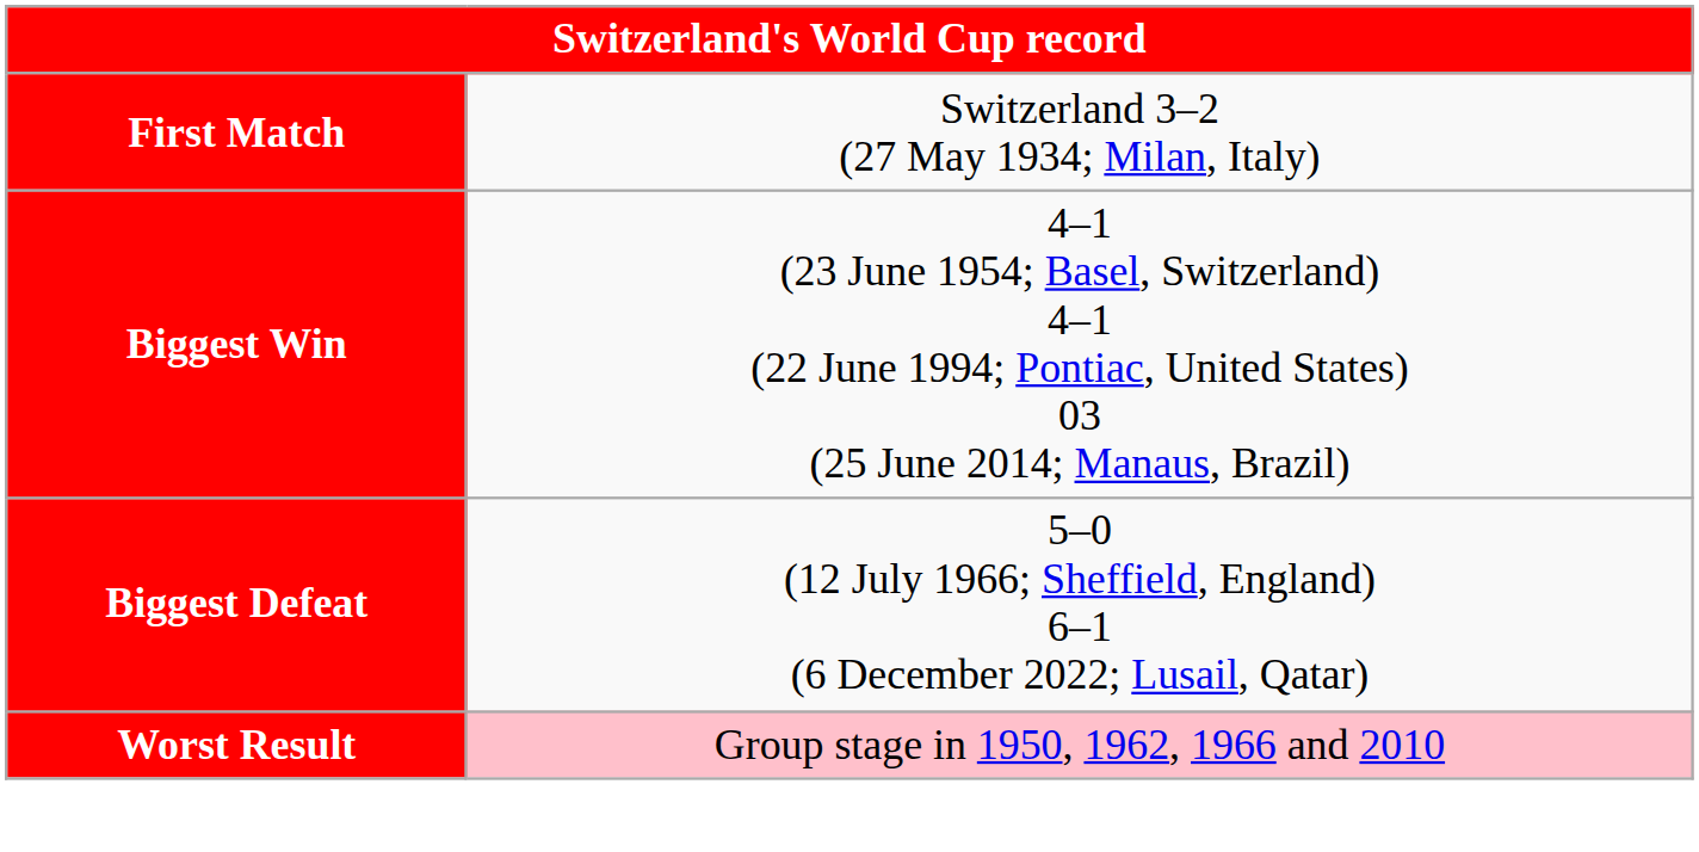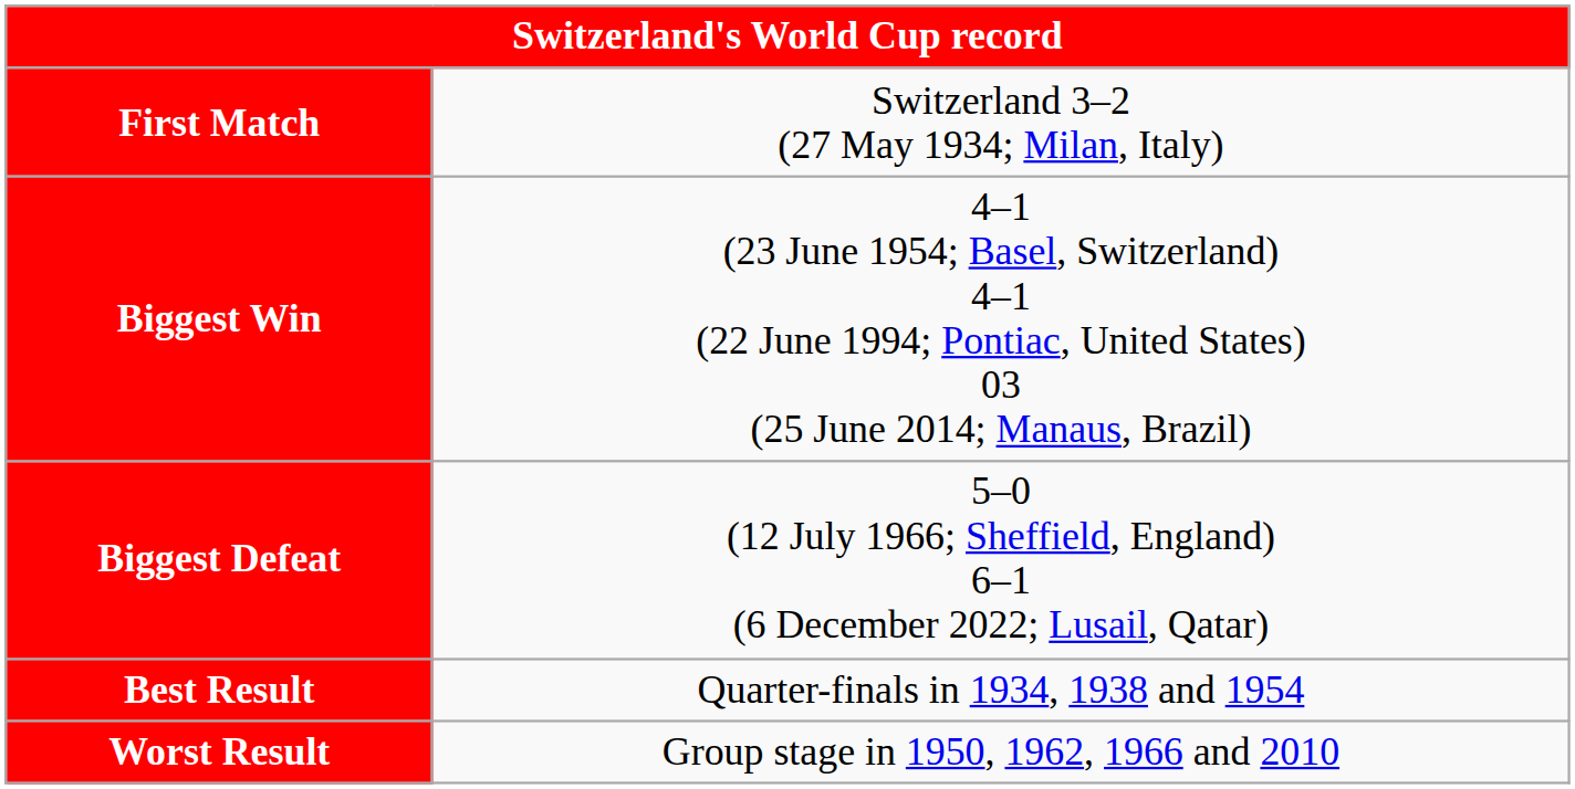 <table class="wikitable collapsible collapsed" style="width:50%;text-align:center">
 <tr>
 <th style="background:red; color:white" colspan=2>Switzerland's World Cup record</th>
 </tr>
 <tr>
 <th style="background:red; color:white">First Match</th>
 <td> Switzerland 3–2 <br> (27 May 1934; <a href='#'>Milan</a>, Italy)</td>
 </tr>
 <tr>
 <th style="background:red; color:white">Biggest Win</th>
 <td> 4–1 <br> (23 June 1954; <a href='#'>Basel</a>, Switzerland)<br>  4–1 <br> (22 June 1994; <a href='#'>Pontiac</a>, United States)<br>  03 <br> (25 June 2014; <a href='#'>Manaus</a>, Brazil)</td>
 </tr>
 <tr>
 <th style="background:red; color:white">Biggest Defeat</th>
 <td> 5–0 <br> (12 July 1966; <a href='#'>Sheffield</a>, England)<br>  6–1 <br> (6 December 2022; <a href='#'>Lusail</a>, Qatar)</td>
 </tr>
 <tr>
+<th style="background:red; color:white">Best Result</th>
+<td>Quarter-finals in <a href='#'>1934</a>, <a href='#'>1938</a> and <a href='#'>1954</a></td>
+</tr>
+<tr>
 <th style="background:red; color:white">Worst Result</th>
-<td style="background: pink;">Group stage in <a href='#'>1950</a>, <a href='#'>1962</a>, <a href='#'>1966</a> and <a href='#'>2010</a></td>
+<td>Group stage in <a href='#'>1950</a>, <a href='#'>1962</a>, <a href='#'>1966</a> and <a href='#'>2010</a></td>
 </tr>
 </table>
